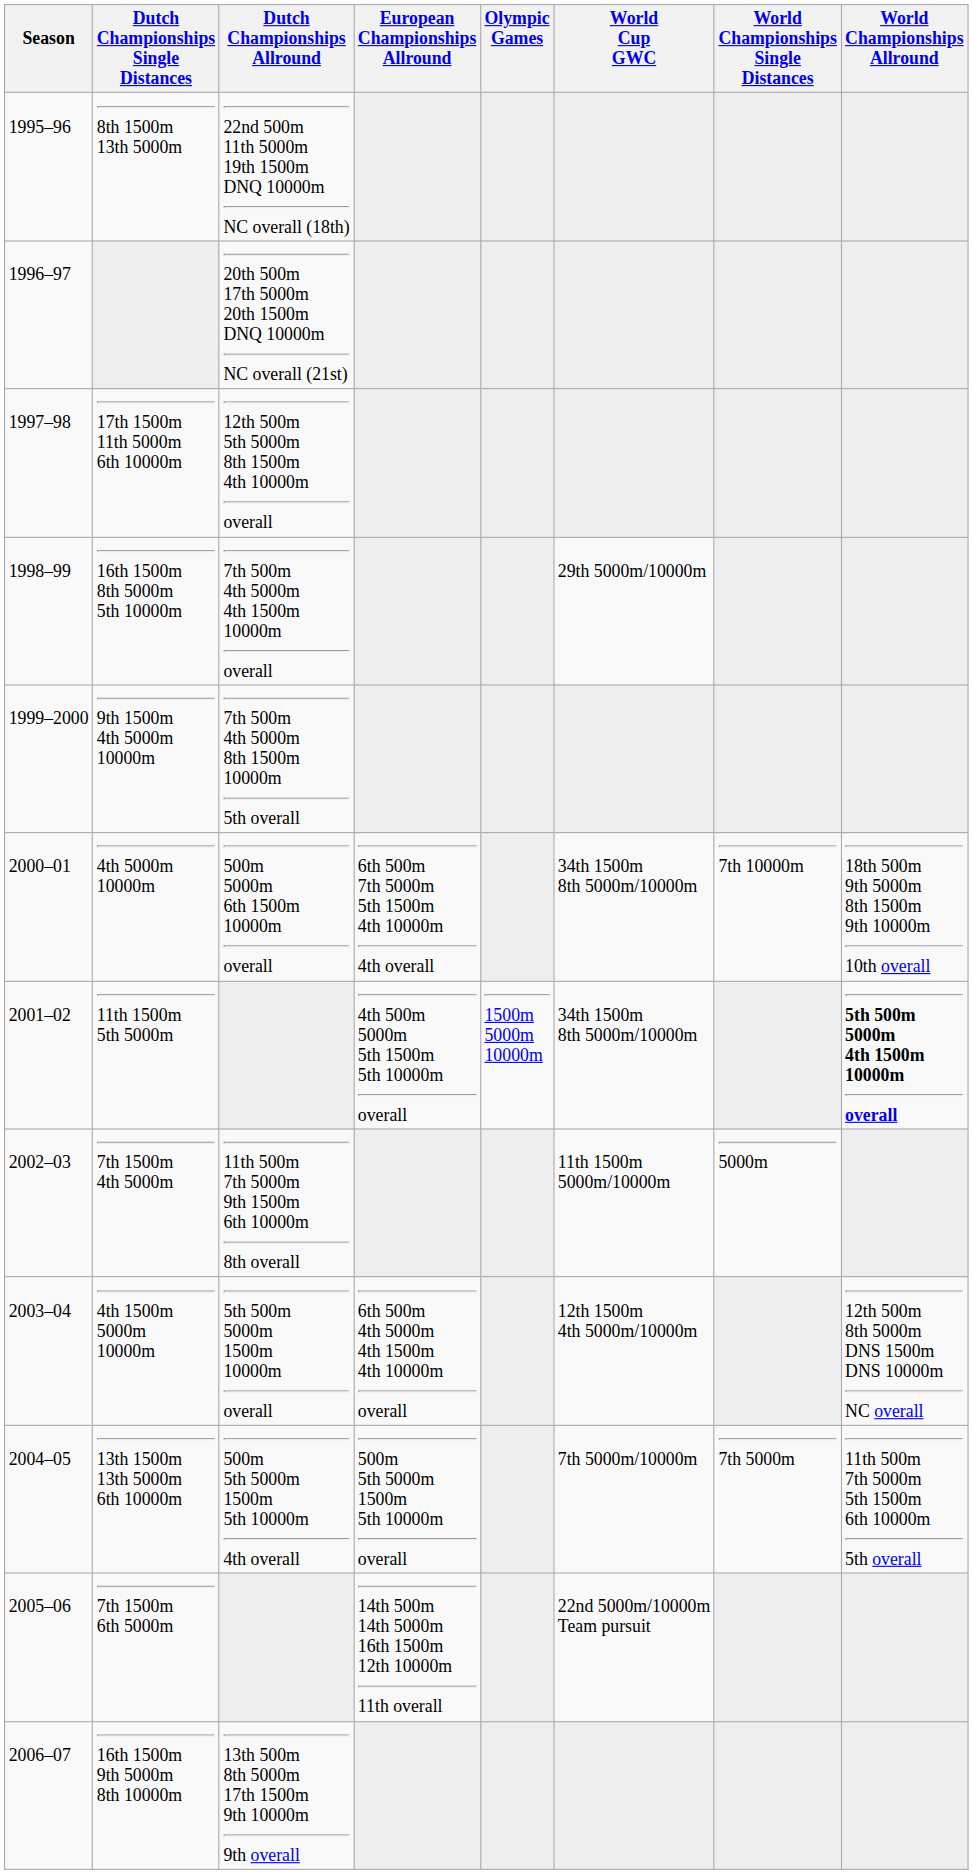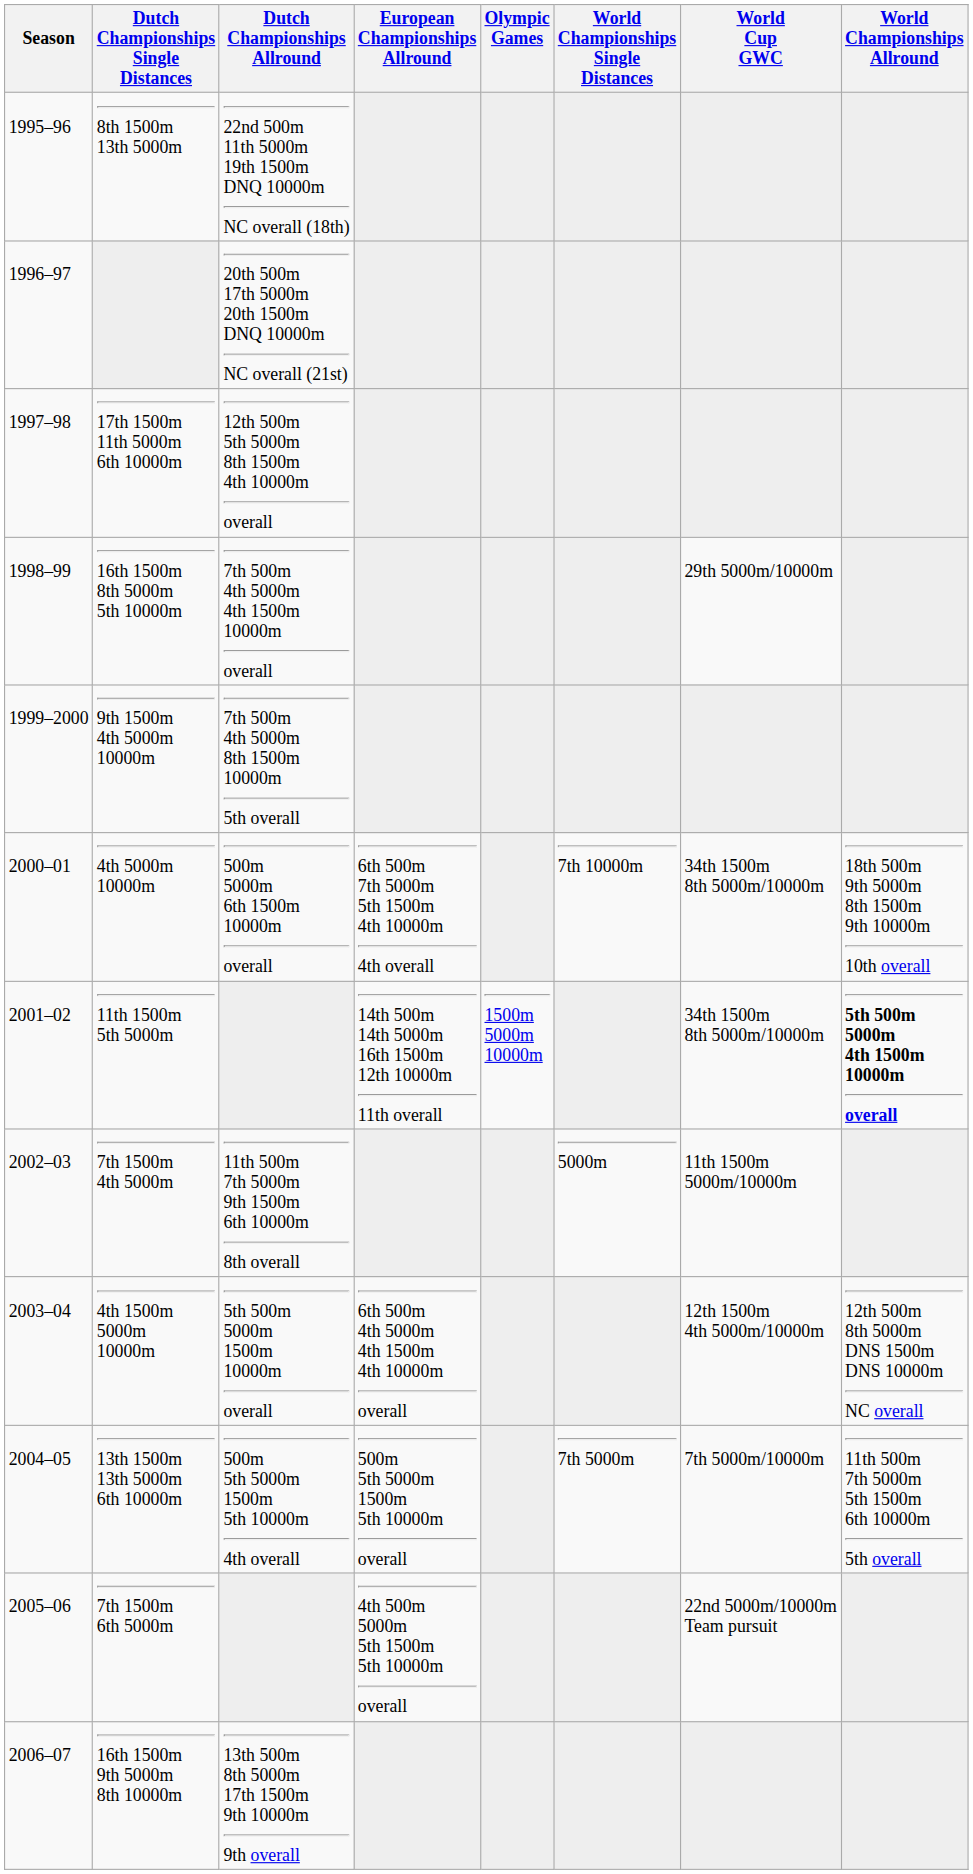 <table class="wikitable">
 <tr style="vertical-align: top;">
 <th><br> Season</th>
 <th><a href='#'>Dutch <br> Championships <br> Single <br> Distances</a></th>
 <th><a href='#'>Dutch <br> Championships <br> Allround</a></th>
 <th><a href='#'>European <br> Championships <br> Allround</a></th>
 <th><a href='#'>Olympic <br> Games</a></th>
+<th><a href='#'>World <br> Championships <br> Single <br> Distances</a></th>
 <th><a href='#'>World <br> Cup <br> GWC</a></th>
-<th><a href='#'>World <br> Championships <br> Single <br> Distances</a></th>
 <th><a href='#'>World <br> Championships <br> Allround</a></th>
 </tr>
 <tr style="vertical-align: top;">
 <td><br> 1995–96</td>
 <td> <hr> 8th 1500m <br> 13th 5000m</td>
 <td> <hr> 22nd 500m <br> 11th 5000m <br> 19th 1500m <br> DNQ 10000m <hr> NC overall (18th)</td>
 <td bgcolor=#EEEEEE></td>
 <td bgcolor=#EEEEEE></td>
 <td bgcolor=#EEEEEE></td>
 <td bgcolor=#EEEEEE></td>
 <td bgcolor=#EEEEEE></td>
 </tr>
 <tr style="vertical-align: top;">
 <td><br> 1996–97</td>
 <td bgcolor=#EEEEEE></td>
 <td> <hr> 20th 500m <br> 17th 5000m <br> 20th 1500m <br> DNQ 10000m <hr> NC overall (21st)</td>
 <td bgcolor=#EEEEEE></td>
 <td bgcolor=#EEEEEE></td>
 <td bgcolor=#EEEEEE></td>
 <td bgcolor=#EEEEEE></td>
 <td bgcolor=#EEEEEE></td>
 </tr>
 <tr style="vertical-align: top;">
 <td><br> 1997–98</td>
 <td> <hr> 17th 1500m <br> 11th 5000m <br> 6th 10000m</td>
 <td> <hr> 12th 500m <br> 5th 5000m <br> 8th 1500m <br> 4th 10000m <hr>  overall</td>
 <td bgcolor=#EEEEEE></td>
 <td bgcolor=#EEEEEE></td>
 <td bgcolor=#EEEEEE></td>
 <td bgcolor=#EEEEEE></td>
 <td bgcolor=#EEEEEE></td>
 </tr>
 <tr style="vertical-align: top;">
 <td><br> 1998–99</td>
 <td> <hr> 16th 1500m <br> 8th 5000m <br> 5th 10000m</td>
 <td> <hr> 7th 500m <br> 4th 5000m <br> 4th 1500m <br>  10000m <hr>  overall</td>
 <td bgcolor=#EEEEEE></td>
 <td bgcolor=#EEEEEE></td>
+<td bgcolor=#EEEEEE></td>
 <td><br> 29th 5000m/10000m</td>
-<td bgcolor=#EEEEEE></td>
 <td bgcolor=#EEEEEE></td>
 </tr>
 <tr style="vertical-align: top;">
 <td><br> 1999–2000</td>
 <td> <hr> 9th 1500m <br> 4th 5000m <br>  10000m</td>
 <td> <hr> 7th 500m <br> 4th 5000m <br> 8th 1500m <br>  10000m <hr> 5th overall</td>
 <td bgcolor=#EEEEEE></td>
 <td bgcolor=#EEEEEE></td>
 <td bgcolor=#EEEEEE></td>
 <td bgcolor=#EEEEEE></td>
 <td bgcolor=#EEEEEE></td>
 </tr>
 <tr style="vertical-align: top;">
 <td><br> 2000–01</td>
 <td> <hr> 4th 5000m <br>  10000m</td>
 <td> <hr>  500m <br>  5000m <br> 6th 1500m <br>  10000m <hr>  overall</td>
 <td> <hr> 6th 500m <br> 7th 5000m <br> 5th 1500m <br> 4th 10000m <hr> 4th overall</td>
 <td bgcolor=#EEEEEE></td>
+<td> <hr> 7th 10000m</td>
 <td><br> 34th 1500m <br> 8th 5000m/10000m</td>
-<td> <hr> 7th 10000m</td>
 <td> <hr> 18th 500m <br> 9th 5000m <br> 8th 1500m <br> 9th 10000m <hr> 10th <a href='#'>overall</a></td>
 </tr>
 <tr style="vertical-align: top;">
 <td><br> 2001–02</td>
 <td> <hr> 11th 1500m <br> 5th 5000m</td>
 <td bgcolor=#EEEEEE></td>
-<td> <hr> 4th 500m <br>  5000m <br> 5th 1500m <br> 5th 10000m <hr>  overall</td>
+<td> <hr> 14th 500m <br> 14th 5000m <br> 16th 1500m <br> 12th 10000m <hr> 11th overall</td>
 <td> <hr>  <a href='#'>1500m</a> <br>  <a href='#'>5000m</a> <br>  <a href='#'>10000m</a></td>
+<td bgcolor=#EEEEEE></td>
 <td><br> 34th 1500m <br> 8th 5000m/10000m</td>
-<td bgcolor=#EEEEEE></td>
 <td><strong> <hr> 5th 500m <br>  5000m <br> 4th 1500m <br>  10000m <hr>  <a href='#'>overall</a></strong></td>
 </tr>
 <tr style="vertical-align: top;">
 <td><br> 2002–03</td>
 <td> <hr> 7th 1500m <br> 4th 5000m</td>
 <td> <hr> 11th 500m <br> 7th 5000m <br> 9th 1500m <br> 6th 10000m <hr> 8th overall</td>
 <td bgcolor=#EEEEEE></td>
 <td bgcolor=#EEEEEE></td>
+<td> <hr>  5000m</td>
 <td><br> 11th 1500m <br>  5000m/10000m</td>
-<td> <hr>  5000m</td>
 <td bgcolor=#EEEEEE></td>
 </tr>
 <tr style="vertical-align: top;">
 <td><br> 2003–04</td>
 <td> <hr> 4th 1500m <br>  5000m <br>  10000m</td>
 <td> <hr> 5th 500m <br>  5000m <br>  1500m <br>  10000m <hr>  overall</td>
 <td> <hr> 6th 500m <br> 4th 5000m <br> 4th 1500m <br> 4th 10000m <hr>  overall</td>
 <td bgcolor=#EEEEEE></td>
+<td bgcolor=#EEEEEE></td>
 <td><br> 12th 1500m <br> 4th 5000m/10000m</td>
-<td bgcolor=#EEEEEE></td>
 <td> <hr> 12th 500m <br> 8th 5000m <br> DNS 1500m <br> DNS 10000m <hr> NC <a href='#'>overall</a></td>
 </tr>
 <tr style="vertical-align: top;">
 <td><br> 2004–05</td>
 <td> <hr> 13th 1500m <br> 13th 5000m <br> 6th 10000m</td>
 <td> <hr>  500m <br> 5th 5000m <br>  1500m <br> 5th 10000m <hr> 4th overall</td>
 <td> <hr>  500m <br> 5th 5000m <br>  1500m <br> 5th 10000m <hr>  overall</td>
 <td bgcolor=#EEEEEE></td>
+<td> <hr> 7th 5000m</td>
 <td><br> 7th 5000m/10000m</td>
-<td> <hr> 7th 5000m</td>
 <td> <hr> 11th 500m <br> 7th 5000m <br> 5th 1500m <br> 6th 10000m <hr> 5th <a href='#'>overall</a></td>
 </tr>
 <tr style="vertical-align: top;">
 <td><br> 2005–06</td>
 <td> <hr> 7th 1500m <br> 6th 5000m</td>
 <td bgcolor=#EEEEEE></td>
-<td> <hr> 14th 500m <br> 14th 5000m <br> 16th 1500m <br> 12th 10000m <hr> 11th overall</td>
+<td> <hr> 4th 500m <br>  5000m <br> 5th 1500m <br> 5th 10000m <hr>  overall</td>
+<td bgcolor=#EEEEEE></td>
 <td bgcolor=#EEEEEE></td>
 <td><br> 22nd 5000m/10000m <br>  Team pursuit</td>
-<td bgcolor=#EEEEEE></td>
 <td bgcolor=#EEEEEE></td>
 </tr>
 <tr style="vertical-align: top;">
 <td><br> 2006–07</td>
 <td> <hr> 16th 1500m <br> 9th 5000m <br> 8th 10000m</td>
 <td> <hr> 13th 500m <br> 8th 5000m <br> 17th 1500m <br> 9th 10000m <hr> 9th <a href='#'>overall</a></td>
 <td bgcolor=#EEEEEE></td>
 <td bgcolor=#EEEEEE></td>
 <td bgcolor=#EEEEEE></td>
 <td bgcolor=#EEEEEE></td>
 <td bgcolor=#EEEEEE></td>
 </tr>
 </table>
